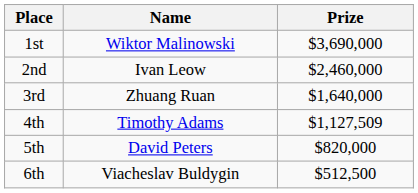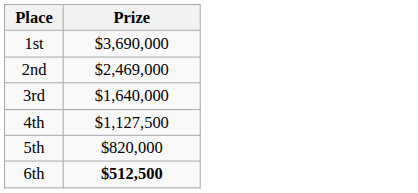 <table class="wikitable">
 <tr>
 <th style="width:50px;">Place</th>
-<th style="width:200px;">Name</th>
 <th style="width:125px;">Prize</th>
 </tr>
 <tr>
 <td style="text-align:center;">1st</td>
-<td style="text-align:center;"> <a href='#'>Wiktor Malinowski</a></td>
 <td style="text-align:center;">$3,690,000</td>
 </tr>
 <tr>
 <td style="text-align:center;">2nd</td>
-<td style="text-align:center;"> Ivan Leow</td>
-<td style="text-align:center;">$2,460,000</td>
+<td style="text-align:center;">$2,469,000</td>
 </tr>
 <tr>
 <td style="text-align:center;">3rd</td>
-<td style="text-align:center;"> Zhuang Ruan</td>
 <td style="text-align:center;">$1,640,000</td>
 </tr>
 <tr>
 <td style="text-align:center;">4th</td>
-<td style="text-align:center;"> <a href='#'>Timothy Adams</a></td>
-<td style="text-align:center;">$1,127,509</td>
+<td style="text-align:center;">$1,127,500</td>
 </tr>
 <tr>
 <td style="text-align:center;">5th</td>
-<td style="text-align:center;"> <a href='#'>David Peters</a></td>
 <td style="text-align:center;">$820,000</td>
 </tr>
 <tr>
 <td style="text-align:center;">6th</td>
-<td style="text-align:center;"> Viacheslav Buldygin</td>
-<td style="text-align:center;">$512,500</td>
+<td style="text-align:center;"><strong>$512,500</strong></td>
 </tr>
 </table>
